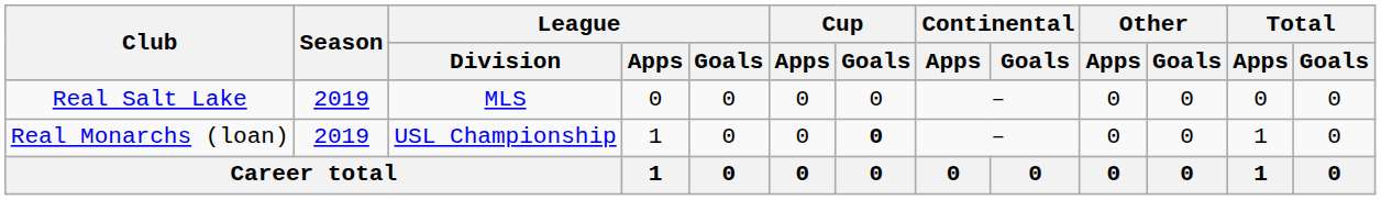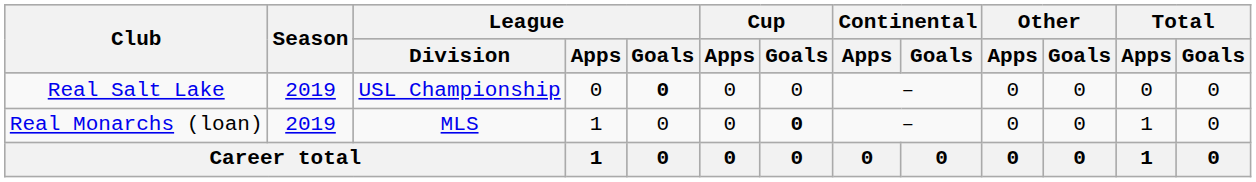 <table class="wikitable" style="text-align: center">
 <tr>
 <th rowspan="2">Club</th>
 <th rowspan="2">Season</th>
 <th colspan="3">League</th>
 <th colspan="2">Cup</th>
 <th colspan="2">Continental</th>
 <th colspan="2">Other</th>
 <th colspan="2">Total</th>
 </tr>
 <tr>
 <th>Division</th>
 <th>Apps</th>
 <th>Goals</th>
 <th>Apps</th>
 <th>Goals</th>
 <th>Apps</th>
 <th>Goals</th>
 <th>Apps</th>
 <th>Goals</th>
 <th>Apps</th>
 <th>Goals</th>
 </tr>
 <tr>
 <td><a href='#'>Real Salt Lake</a></td>
 <td><a href='#'>2019</a></td>
-<td><a href='#'>MLS</a></td>
+<td><a href='#'>USL Championship</a></td>
 <td>0</td>
-<td>0</td>
+<td><strong>0</strong></td>
 <td>0</td>
 <td>0</td>
 <td colspan="2">–</td>
 <td>0</td>
 <td>0</td>
 <td>0</td>
 <td>0</td>
 </tr>
 <tr>
 <td><a href='#'>Real Monarchs</a> (loan)</td>
 <td><a href='#'>2019</a></td>
-<td><a href='#'>USL Championship</a></td>
+<td><a href='#'>MLS</a></td>
 <td>1</td>
 <td>0</td>
 <td>0</td>
 <td><strong>0</strong></td>
 <td colspan="2">–</td>
 <td>0</td>
 <td>0</td>
 <td>1</td>
 <td>0</td>
 </tr>
 <tr>
 <th colspan=3>Career total</th>
 <th>1</th>
 <th>0</th>
 <th>0</th>
 <th>0</th>
 <th>0</th>
 <th>0</th>
 <th>0</th>
 <th>0</th>
 <th>1</th>
 <th>0</th>
 </tr>
 </table>
